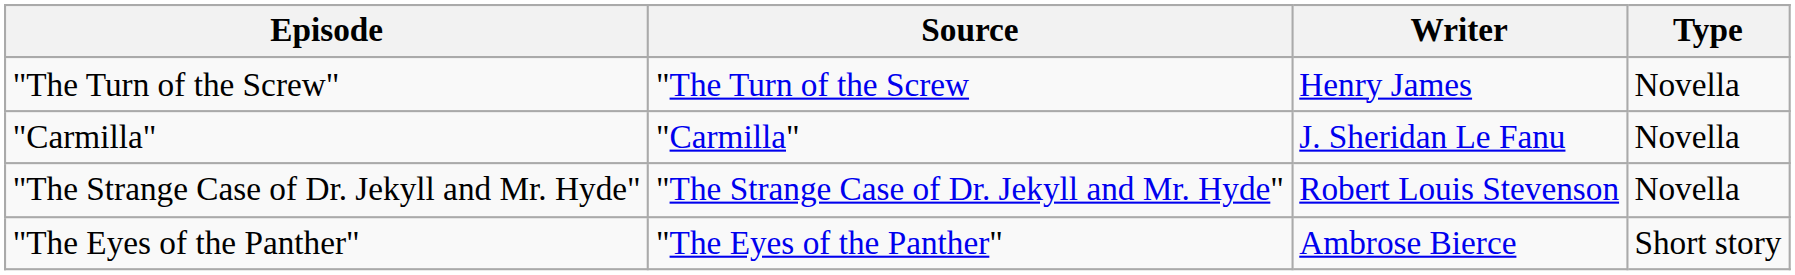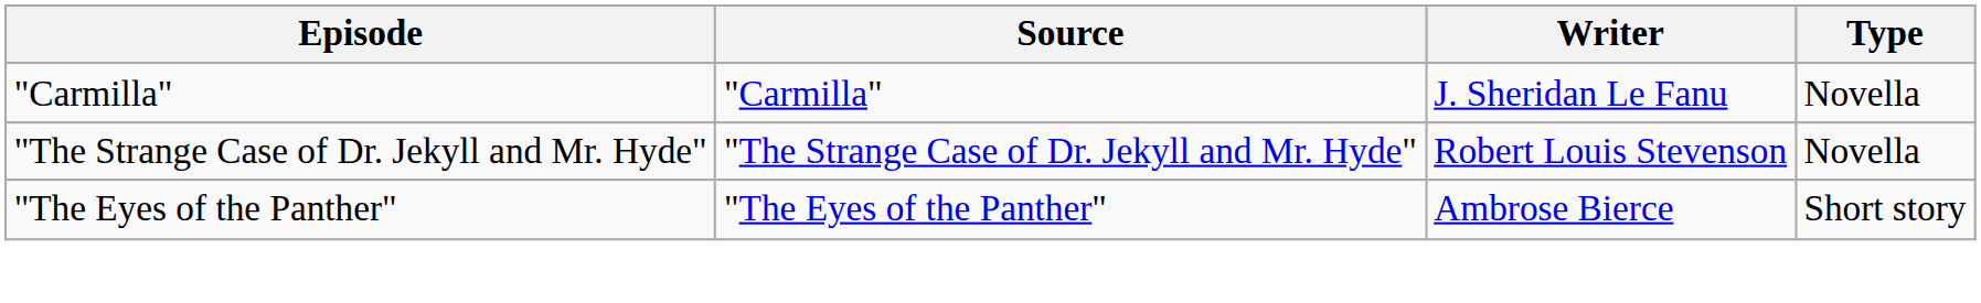 <table class="wikitable">
 <tr>
 <th>Episode</th>
 <th>Source</th>
 <th>Writer</th>
 <th>Type</th>
-</tr>
-<tr>
-<td>"The Turn of the Screw"</td>
-<td>"<a href='#'>The Turn of the Screw</a></td>
-<td><a href='#'>Henry James</a></td>
-<td>Novella</td>
 </tr>
 <tr>
 <td>"Carmilla"</td>
 <td>"<a href='#'>Carmilla</a>"</td>
 <td><a href='#'>J. Sheridan Le Fanu</a></td>
 <td>Novella</td>
 </tr>
 <tr>
 <td>"The Strange Case of Dr. Jekyll and Mr. Hyde"</td>
 <td>"<a href='#'>The Strange Case of Dr. Jekyll and Mr. Hyde</a>"</td>
 <td><a href='#'>Robert Louis Stevenson</a></td>
 <td>Novella</td>
 </tr>
 <tr>
 <td>"The Eyes of the Panther"</td>
 <td>"<a href='#'>The Eyes of the Panther</a>"</td>
 <td><a href='#'>Ambrose Bierce</a></td>
 <td>Short story</td>
 </tr>
 </table>
